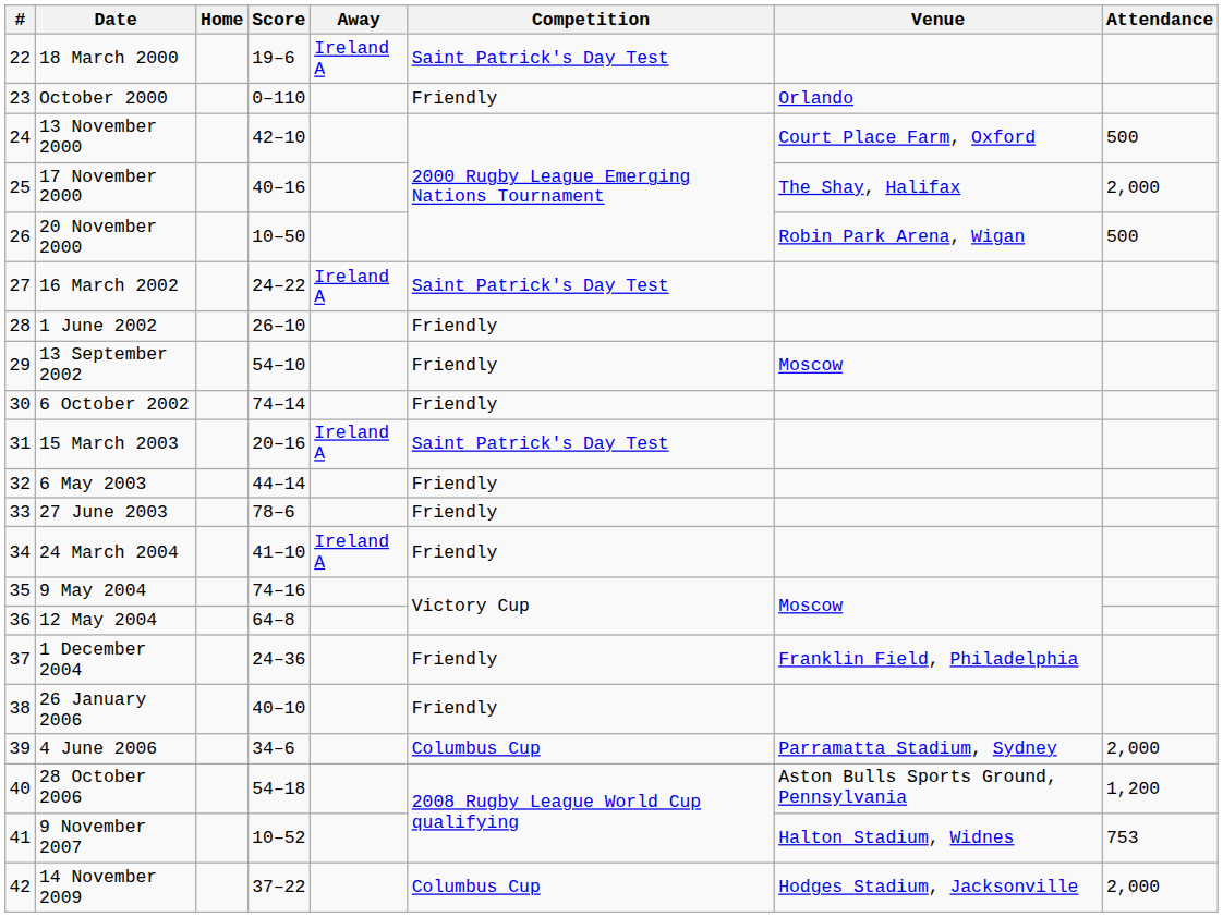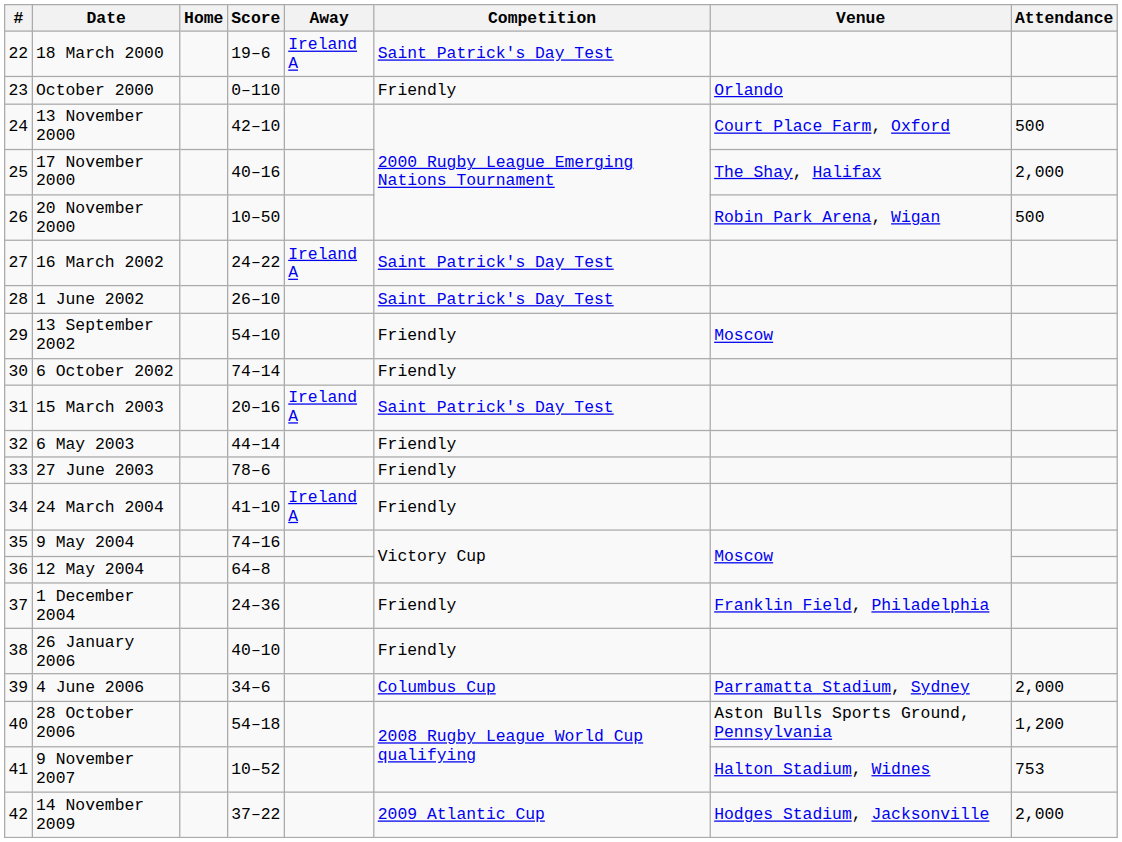 <table class="wikitable" width=100%>
 <tr bgcolor#bdb76b>
 <th>#</th>
 <th>Date</th>
 <th>Home</th>
 <th>Score</th>
 <th>Away</th>
 <th>Competition</th>
 <th>Venue</th>
 <th>Attendance</th>
 </tr>
 <tr>
 <td>22</td>
 <td>18 March 2000</td>
 <td></td>
 <td>19–6</td>
 <td> <a href='#'>Ireland A</a></td>
 <td><a href='#'>Saint Patrick's Day Test</a></td>
 <td></td>
 <td></td>
 </tr>
 <tr>
 <td>23</td>
 <td>October 2000</td>
 <td></td>
 <td>0–110</td>
 <td></td>
 <td>Friendly</td>
 <td> <a href='#'>Orlando</a></td>
 <td></td>
 </tr>
 <tr>
 <td>24</td>
 <td>13 November 2000</td>
 <td></td>
 <td>42–10</td>
 <td></td>
 <td rowspan=3><a href='#'>2000 Rugby League Emerging Nations Tournament</a></td>
 <td> <a href='#'>Court Place Farm</a>, <a href='#'>Oxford</a></td>
 <td>500</td>
 </tr>
 <tr>
 <td>25</td>
 <td>17 November 2000</td>
 <td></td>
 <td>40–16</td>
 <td></td>
 <td> <a href='#'>The Shay</a>, <a href='#'>Halifax</a></td>
 <td>2,000</td>
 </tr>
 <tr>
 <td>26</td>
 <td>20 November 2000</td>
 <td></td>
 <td>10–50</td>
 <td></td>
 <td> <a href='#'>Robin Park Arena</a>, <a href='#'>Wigan</a></td>
 <td>500</td>
 </tr>
 <tr>
 <td>27</td>
 <td>16 March 2002</td>
 <td></td>
 <td>24–22</td>
 <td> <a href='#'>Ireland A</a></td>
 <td><a href='#'>Saint Patrick's Day Test</a></td>
 <td></td>
 <td></td>
 </tr>
 <tr>
 <td>28</td>
 <td>1 June 2002</td>
 <td></td>
 <td>26–10</td>
 <td></td>
-<td>Friendly</td>
+<td><a href='#'>Saint Patrick's Day Test</a></td>
 <td></td>
 <td></td>
 </tr>
 <tr>
 <td>29</td>
 <td>13 September 2002</td>
 <td></td>
 <td>54–10</td>
 <td></td>
 <td>Friendly</td>
 <td> <a href='#'>Moscow</a></td>
 <td></td>
 </tr>
 <tr>
 <td>30</td>
 <td>6 October 2002</td>
 <td></td>
 <td>74–14</td>
 <td></td>
 <td>Friendly</td>
 <td></td>
 <td></td>
 </tr>
 <tr>
 <td>31</td>
 <td>15 March 2003</td>
 <td></td>
 <td>20–16</td>
 <td><a href='#'>Ireland A</a></td>
 <td><a href='#'>Saint Patrick's Day Test</a></td>
 <td></td>
 <td></td>
 </tr>
 <tr>
 <td>32</td>
 <td>6 May 2003</td>
 <td></td>
 <td>44–14</td>
 <td></td>
 <td>Friendly</td>
 <td></td>
 <td></td>
 </tr>
 <tr>
 <td>33</td>
 <td>27 June 2003</td>
 <td></td>
 <td>78–6</td>
 <td></td>
 <td>Friendly</td>
 <td></td>
 <td></td>
 </tr>
 <tr>
 <td>34</td>
 <td>24 March 2004</td>
 <td></td>
 <td>41–10</td>
 <td> <a href='#'>Ireland A</a></td>
 <td>Friendly</td>
 <td></td>
 <td></td>
 </tr>
 <tr>
 <td>35</td>
 <td>9 May 2004</td>
 <td></td>
 <td>74–16</td>
 <td></td>
 <td rowspan=2>Victory Cup</td>
 <td rowspan=2> <a href='#'>Moscow</a></td>
 <td></td>
 </tr>
 <tr>
 <td>36</td>
 <td>12 May 2004</td>
 <td></td>
 <td>64–8</td>
 <td></td>
 <td></td>
 </tr>
 <tr>
 <td>37</td>
 <td>1 December 2004</td>
 <td></td>
 <td>24–36</td>
 <td></td>
 <td>Friendly</td>
 <td> <a href='#'>Franklin Field</a>, <a href='#'>Philadelphia</a></td>
 <td></td>
 </tr>
 <tr>
 <td>38</td>
 <td>26 January 2006</td>
 <td></td>
 <td>40–10</td>
 <td></td>
 <td>Friendly</td>
 <td></td>
 <td></td>
 </tr>
 <tr>
 <td>39</td>
 <td>4 June 2006</td>
 <td></td>
 <td>34–6</td>
 <td></td>
 <td><a href='#'>Columbus Cup</a></td>
 <td> <a href='#'>Parramatta Stadium</a>, <a href='#'>Sydney</a></td>
 <td>2,000</td>
 </tr>
 <tr>
 <td>40</td>
 <td>28 October 2006</td>
 <td></td>
 <td>54–18</td>
 <td></td>
 <td rowspan=2><a href='#'>2008 Rugby League World Cup qualifying</a></td>
 <td> Aston Bulls Sports Ground, <a href='#'>Pennsylvania</a></td>
 <td>1,200</td>
 </tr>
 <tr>
 <td>41</td>
 <td>9 November 2007</td>
 <td></td>
 <td>10–52</td>
 <td></td>
 <td> <a href='#'>Halton Stadium</a>, <a href='#'>Widnes</a></td>
 <td>753</td>
 </tr>
 <tr>
 <td>42</td>
 <td>14 November 2009</td>
 <td></td>
 <td>37–22</td>
 <td></td>
-<td><a href='#'>Columbus Cup</a></td>
+<td><a href='#'>2009 Atlantic Cup</a></td>
 <td> <a href='#'>Hodges Stadium</a>, <a href='#'>Jacksonville</a></td>
 <td>2,000</td>
 </tr>
 </table>
